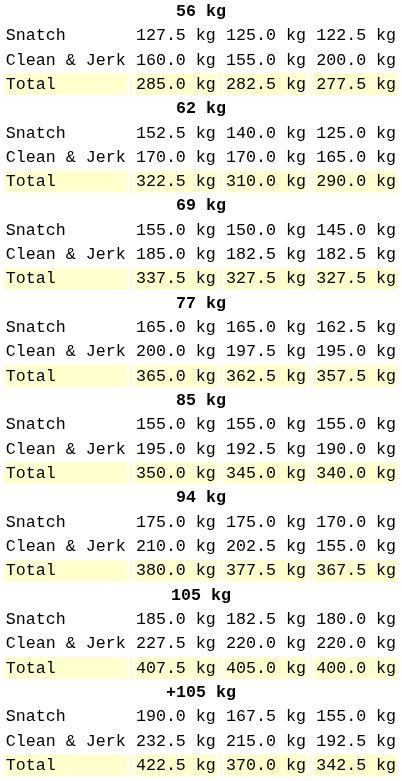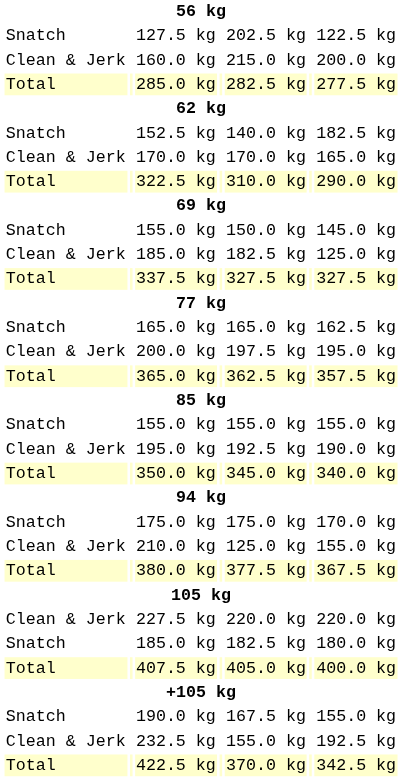 <table>
 <tr>
 <th colspan=7>56 kg</th>
 </tr>
 <tr>
 <td>Snatch</td>
 <td></td>
 <td>127.5 kg</td>
 <td></td>
-<td>125.0 kg</td>
+<td>202.5 kg</td>
 <td></td>
 <td>122.5 kg</td>
 </tr>
 <tr>
 <td>Clean & Jerk</td>
 <td></td>
 <td>160.0 kg</td>
 <td></td>
-<td>155.0 kg</td>
+<td>215.0 kg</td>
 <td></td>
 <td>200.0 kg</td>
 </tr>
 <tr bgcolor=ffffcc>
 <td>Total</td>
 <td></td>
 <td>285.0 kg</td>
 <td></td>
 <td>282.5 kg</td>
 <td></td>
 <td>277.5 kg</td>
 </tr>
 <tr>
 <th colspan=7>62 kg</th>
 </tr>
 <tr>
 <td>Snatch</td>
 <td></td>
 <td>152.5 kg<br></td>
 <td></td>
 <td>140.0 kg</td>
 <td></td>
-<td>125.0 kg</td>
+<td>182.5 kg</td>
 </tr>
 <tr>
 <td>Clean & Jerk</td>
 <td></td>
 <td>170.0 kg</td>
 <td></td>
 <td>170.0 kg</td>
 <td></td>
 <td>165.0 kg</td>
 </tr>
 <tr bgcolor=ffffcc>
 <td>Total</td>
 <td></td>
 <td>322.5 kg<br></td>
 <td></td>
 <td>310.0 kg</td>
 <td></td>
 <td>290.0 kg</td>
 </tr>
 <tr>
 <th colspan=7>69 kg</th>
 </tr>
 <tr>
 <td>Snatch</td>
 <td></td>
 <td>155.0 kg</td>
 <td></td>
 <td>150.0 kg</td>
 <td></td>
 <td>145.0 kg</td>
 </tr>
 <tr>
 <td>Clean & Jerk</td>
 <td></td>
 <td>185.0 kg</td>
 <td></td>
 <td>182.5 kg</td>
 <td></td>
-<td>182.5 kg</td>
+<td>125.0 kg</td>
 </tr>
 <tr bgcolor=ffffcc>
 <td>Total</td>
 <td></td>
 <td>337.5 kg</td>
 <td></td>
 <td>327.5 kg</td>
 <td></td>
 <td>327.5 kg</td>
 </tr>
 <tr>
 <th colspan=7>77 kg</th>
 </tr>
 <tr>
 <td>Snatch</td>
 <td></td>
 <td>165.0 kg</td>
 <td></td>
 <td>165.0 kg</td>
 <td></td>
 <td>162.5 kg</td>
 </tr>
 <tr>
 <td>Clean & Jerk</td>
 <td></td>
 <td>200.0 kg</td>
 <td></td>
 <td>197.5 kg</td>
 <td></td>
 <td>195.0 kg</td>
 </tr>
 <tr bgcolor=ffffcc>
 <td>Total</td>
 <td></td>
 <td>365.0 kg</td>
 <td></td>
 <td>362.5 kg</td>
 <td></td>
 <td>357.5 kg</td>
 </tr>
 <tr>
 <th colspan=7>85 kg</th>
 </tr>
 <tr>
 <td>Snatch</td>
 <td></td>
 <td>155.0 kg</td>
 <td></td>
 <td>155.0 kg</td>
 <td></td>
 <td>155.0 kg</td>
 </tr>
 <tr>
 <td>Clean & Jerk</td>
 <td></td>
 <td>195.0 kg</td>
 <td></td>
 <td>192.5 kg</td>
 <td></td>
 <td>190.0 kg</td>
 </tr>
 <tr bgcolor=ffffcc>
 <td>Total</td>
 <td></td>
 <td>350.0 kg</td>
 <td></td>
 <td>345.0 kg</td>
 <td></td>
 <td>340.0 kg</td>
 </tr>
 <tr>
 <th colspan=7>94 kg</th>
 </tr>
 <tr>
 <td>Snatch</td>
 <td></td>
 <td>175.0 kg</td>
 <td></td>
 <td>175.0 kg</td>
 <td></td>
 <td>170.0 kg</td>
 </tr>
 <tr>
 <td>Clean & Jerk</td>
 <td></td>
 <td>210.0 kg</td>
 <td></td>
-<td>202.5 kg</td>
+<td>125.0 kg</td>
 <td></td>
 <td>155.0 kg</td>
 </tr>
 <tr bgcolor=ffffcc>
 <td>Total</td>
 <td></td>
 <td>380.0 kg</td>
 <td></td>
 <td>377.5 kg</td>
 <td></td>
 <td>367.5 kg</td>
 </tr>
 <tr>
 <th colspan=7>105 kg</th>
 </tr>
 <tr>
+<td>Clean & Jerk</td>
+<td></td>
+<td>227.5 kg</td>
+<td></td>
+<td>220.0 kg</td>
+<td></td>
+<td>220.0 kg</td>
+</tr>
+<tr>
 <td>Snatch</td>
 <td></td>
 <td>185.0 kg</td>
 <td></td>
 <td>182.5 kg</td>
 <td></td>
 <td>180.0 kg</td>
-</tr>
-<tr>
-<td>Clean & Jerk</td>
-<td></td>
-<td>227.5 kg</td>
-<td></td>
-<td>220.0 kg</td>
-<td></td>
-<td>220.0 kg</td>
 </tr>
 <tr bgcolor=ffffcc>
 <td>Total</td>
 <td></td>
 <td>407.5 kg</td>
 <td></td>
 <td>405.0 kg</td>
 <td></td>
 <td>400.0 kg</td>
 </tr>
 <tr>
 <th colspan=7>+105 kg</th>
 </tr>
 <tr>
 <td>Snatch</td>
 <td></td>
 <td>190.0 kg</td>
 <td></td>
 <td>167.5 kg</td>
 <td></td>
 <td>155.0 kg</td>
 </tr>
 <tr>
 <td>Clean & Jerk</td>
 <td></td>
 <td>232.5 kg</td>
 <td></td>
-<td>215.0 kg</td>
+<td>155.0 kg</td>
 <td></td>
 <td>192.5 kg</td>
 </tr>
 <tr bgcolor=ffffcc>
 <td>Total</td>
 <td></td>
 <td>422.5 kg</td>
 <td></td>
 <td>370.0 kg</td>
 <td></td>
 <td>342.5 kg</td>
 </tr>
 </table>
